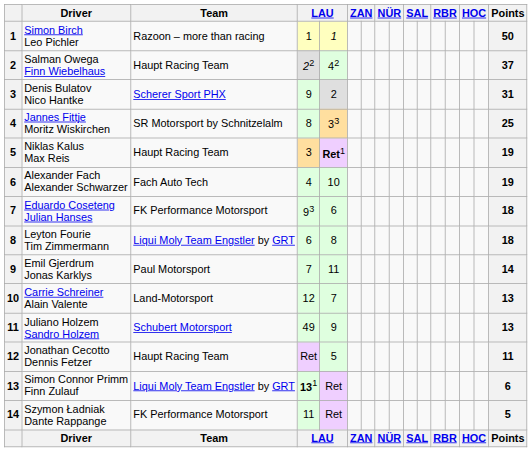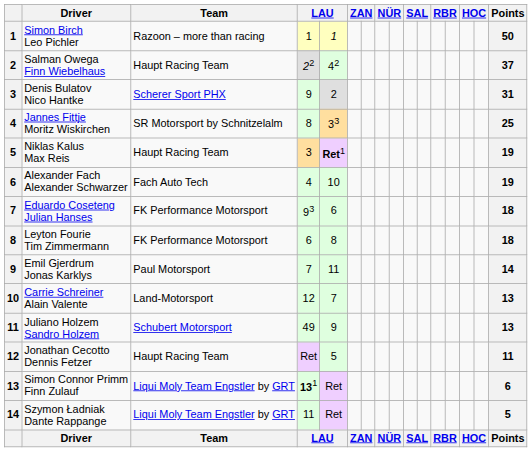 <table class="wikitable" style="font-size:85%; text-align:center">
 <tr>
 <th></th>
 <th>Driver</th>
 <th>Team</th>
 <th colspan="2"><a href='#'>LAU</a><br></th>
 <th colspan="2"><a href='#'>ZAN</a><br></th>
 <th colspan="2"><a href='#'>NÜR</a><br></th>
 <th colspan="2"><a href='#'>SAL</a><br></th>
 <th colspan="2"><a href='#'>RBR</a><br></th>
 <th colspan="2"><a href='#'>HOC</a><br></th>
 <th valign="middle">Points</th>
 </tr>
 <tr>
 <th>1</th>
 <td align="left"> <a href='#'>Simon Birch</a> <br> Leo Pichler</td>
 <td align="left"> Razoon – more than racing</td>
 <td style="background:#FFFFBF;">1</td>
 <td style="background:#FFFFBF;"><em>1</em></td>
 <td style="background:#;"></td>
 <td style="background:#;"></td>
 <td style="background:#;"></td>
 <td style="background:#;"></td>
 <td style="background:#;"></td>
 <td style="background:#;"></td>
 <td style="background:#;"></td>
 <td style="background:#;"></td>
 <td style="background:#;"></td>
 <td style="background:#;"></td>
 <th>50</th>
 </tr>
 <tr>
 <th>2</th>
 <td align="left"> Salman Owega <br> <a href='#'>Finn Wiebelhaus</a></td>
 <td align="left"> Haupt Racing Team</td>
 <td style="background:#DFDFDF;"><em>2</em><sup>2</sup></td>
 <td style="background:#DFFFDF;">4<sup>2</sup></td>
 <td style="background:#;"></td>
 <td style="background:#;"></td>
 <td style="background:#;"></td>
 <td style="background:#;"></td>
 <td style="background:#;"></td>
 <td style="background:#;"></td>
 <td style="background:#;"></td>
 <td style="background:#;"></td>
 <td style="background:#;"></td>
 <td style="background:#;"></td>
 <th>37</th>
 </tr>
 <tr>
 <th>3</th>
 <td align="left"> Denis Bulatov <br> Nico Hantke</td>
 <td align="left"> <a href='#'>Scherer Sport PHX</a></td>
 <td style="background:#DFFFDF;">9</td>
 <td style="background:#DFDFDF;">2</td>
 <td style="background:#;"></td>
 <td style="background:#;"></td>
 <td style="background:#;"></td>
 <td style="background:#;"></td>
 <td style="background:#;"></td>
 <td style="background:#;"></td>
 <td style="background:#;"></td>
 <td style="background:#;"></td>
 <td style="background:#;"></td>
 <td style="background:#;"></td>
 <th>31</th>
 </tr>
 <tr>
 <th>4</th>
 <td align="left"> <a href='#'>Jannes Fittje</a> <br> Moritz Wiskirchen</td>
 <td align="left"> SR Motorsport by Schnitzelalm</td>
 <td style="background:#DFFFDF;">8</td>
 <td style="background:#FFDF9F;">3<sup>3</sup></td>
 <td style="background:#;"></td>
 <td style="background:#;"></td>
 <td style="background:#;"></td>
 <td style="background:#;"></td>
 <td style="background:#;"></td>
 <td style="background:#;"></td>
 <td style="background:#;"></td>
 <td style="background:#;"></td>
 <td style="background:#;"></td>
 <td style="background:#;"></td>
 <th>25</th>
 </tr>
 <tr>
 <th>5</th>
 <td align="left"> Niklas Kalus <br> Max Reis</td>
 <td align="left"> Haupt Racing Team</td>
 <td style="background:#FFDF9F;">3</td>
 <td style="background:#EFCFFF;"><strong>Ret</strong><sup>1</sup></td>
 <td style="background:#;"></td>
 <td style="background:#;"></td>
 <td style="background:#;"></td>
 <td style="background:#;"></td>
 <td style="background:#;"></td>
 <td style="background:#;"></td>
 <td style="background:#;"></td>
 <td style="background:#;"></td>
 <td style="background:#;"></td>
 <td style="background:#;"></td>
 <th>19</th>
 </tr>
 <tr>
 <th>6</th>
 <td align="left"> Alexander Fach <br> Alexander Schwarzer</td>
 <td align="left"> Fach Auto Tech</td>
 <td style="background:#DFFFDF;">4</td>
 <td style="background:#DFFFDF;">10</td>
 <td style="background:#;"></td>
 <td style="background:#;"></td>
 <td style="background:#;"></td>
 <td style="background:#;"></td>
 <td style="background:#;"></td>
 <td style="background:#;"></td>
 <td style="background:#;"></td>
 <td style="background:#;"></td>
 <td style="background:#;"></td>
 <td style="background:#;"></td>
 <th>19</th>
 </tr>
 <tr>
 <th>7</th>
 <td align="left"> <a href='#'>Eduardo Coseteng</a> <br> <a href='#'>Julian Hanses</a></td>
 <td align="left"> FK Performance Motorsport</td>
 <td style="background:#DFFFDF;">9<sup>3</sup></td>
 <td style="background:#DFFFDF;">6</td>
 <td style="background:#;"></td>
 <td style="background:#;"></td>
 <td style="background:#;"></td>
 <td style="background:#;"></td>
 <td style="background:#;"></td>
 <td style="background:#;"></td>
 <td style="background:#;"></td>
 <td style="background:#;"></td>
 <td style="background:#;"></td>
 <td style="background:#;"></td>
 <th>18</th>
 </tr>
 <tr>
 <th>8</th>
 <td align="left"> Leyton Fourie <br> Tim Zimmermann</td>
-<td align="left"> <a href='#'>Liqui Moly Team Engstler</a> by <a href='#'>GRT</a></td>
+<td align="left"> FK Performance Motorsport</td>
 <td style="background:#DFFFDF;">6</td>
 <td style="background:#DFFFDF;">8</td>
 <td style="background:#;"></td>
 <td style="background:#;"></td>
 <td style="background:#;"></td>
 <td style="background:#;"></td>
 <td style="background:#;"></td>
 <td style="background:#;"></td>
 <td style="background:#;"></td>
 <td style="background:#;"></td>
 <td style="background:#;"></td>
 <td style="background:#;"></td>
 <th>18</th>
 </tr>
 <tr>
 <th>9</th>
 <td align="left"> Emil Gjerdrum <br> Jonas Karklys</td>
 <td align="left"> Paul Motorsport</td>
 <td style="background:#DFFFDF;">7</td>
 <td style="background:#DFFFDF;">11</td>
 <td style="background:#;"></td>
 <td style="background:#;"></td>
 <td style="background:#;"></td>
 <td style="background:#;"></td>
 <td style="background:#;"></td>
 <td style="background:#;"></td>
 <td style="background:#;"></td>
 <td style="background:#;"></td>
 <td style="background:#;"></td>
 <td style="background:#;"></td>
 <th>14</th>
 </tr>
 <tr>
 <th>10</th>
 <td align="left"> <a href='#'>Carrie Schreiner</a> <br> Alain Valente</td>
 <td align="left"> Land-Motorsport</td>
 <td style="background:#DFFFDF;">12</td>
 <td style="background:#DFFFDF;">7</td>
 <td style="background:#;"></td>
 <td style="background:#;"></td>
 <td style="background:#;"></td>
 <td style="background:#;"></td>
 <td style="background:#;"></td>
 <td style="background:#;"></td>
 <td style="background:#;"></td>
 <td style="background:#;"></td>
 <td style="background:#;"></td>
 <td style="background:#;"></td>
 <th>13</th>
 </tr>
 <tr>
 <th>11</th>
 <td align="left"> Juliano Holzem <br> <a href='#'>Sandro Holzem</a></td>
 <td align="left"> <a href='#'>Schubert Motorsport</a></td>
 <td style="background:#DFFFDF;">49</td>
 <td style="background:#DFFFDF;">9</td>
 <td style="background:#;"></td>
 <td style="background:#;"></td>
 <td style="background:#;"></td>
 <td style="background:#;"></td>
 <td style="background:#;"></td>
 <td style="background:#;"></td>
 <td style="background:#;"></td>
 <td style="background:#;"></td>
 <td style="background:#;"></td>
 <td style="background:#;"></td>
 <th>13</th>
 </tr>
 <tr>
 <th>12</th>
 <td align="left"> Jonathan Cecotto <br> Dennis Fetzer</td>
 <td align="left"> Haupt Racing Team</td>
 <td style="background:#EFCFFF;">Ret</td>
 <td style="background:#DFFFDF;">5</td>
 <td style="background:#;"></td>
 <td style="background:#;"></td>
 <td style="background:#;"></td>
 <td style="background:#;"></td>
 <td style="background:#;"></td>
 <td style="background:#;"></td>
 <td style="background:#;"></td>
 <td style="background:#;"></td>
 <td style="background:#;"></td>
 <td style="background:#;"></td>
 <th>11</th>
 </tr>
 <tr>
 <th>13</th>
 <td align="left"> Simon Connor Primm <br> Finn Zulauf</td>
 <td align="left"> <a href='#'>Liqui Moly Team Engstler</a> by <a href='#'>GRT</a></td>
 <td style="background:#DFFFDF;"><strong>13</strong><sup>1</sup></td>
 <td style="background:#EFCFFF;">Ret</td>
 <td style="background:#;"></td>
 <td style="background:#;"></td>
 <td style="background:#;"></td>
 <td style="background:#;"></td>
 <td style="background:#;"></td>
 <td style="background:#;"></td>
 <td style="background:#;"></td>
 <td style="background:#;"></td>
 <td style="background:#;"></td>
 <td style="background:#;"></td>
 <th>6</th>
 </tr>
 <tr>
 <th>14</th>
 <td align="left"> Szymon Ładniak <br> Dante Rappange</td>
-<td align="left"> FK Performance Motorsport</td>
+<td align="left"> <a href='#'>Liqui Moly Team Engstler</a> by <a href='#'>GRT</a></td>
 <td style="background:#DFFFDF;">11</td>
 <td style="background:#EFCFFF;">Ret</td>
 <td style="background:#;"></td>
 <td style="background:#;"></td>
 <td style="background:#;"></td>
 <td style="background:#;"></td>
 <td style="background:#;"></td>
 <td style="background:#;"></td>
 <td style="background:#;"></td>
 <td style="background:#;"></td>
 <td style="background:#;"></td>
 <td style="background:#;"></td>
 <th>5</th>
 </tr>
 <tr>
 <th></th>
 <th>Driver</th>
 <th>Team</th>
 <th colspan="2"><a href='#'>LAU</a><br></th>
 <th colspan="2"><a href='#'>ZAN</a><br></th>
 <th colspan="2"><a href='#'>NÜR</a><br></th>
 <th colspan="2"><a href='#'>SAL</a><br></th>
 <th colspan="2"><a href='#'>RBR</a><br></th>
 <th colspan="2"><a href='#'>HOC</a><br></th>
 <th valign="middle">Points</th>
 </tr>
 </table>
